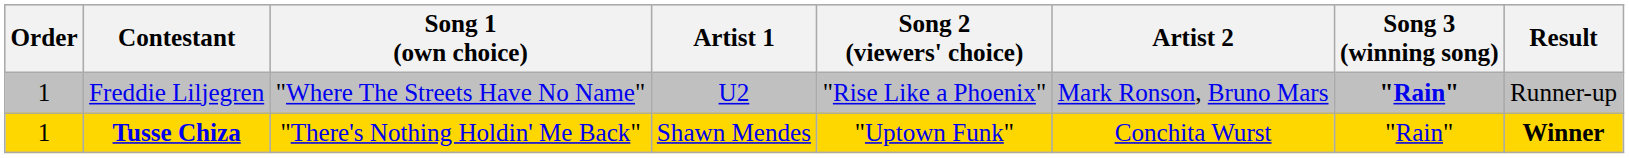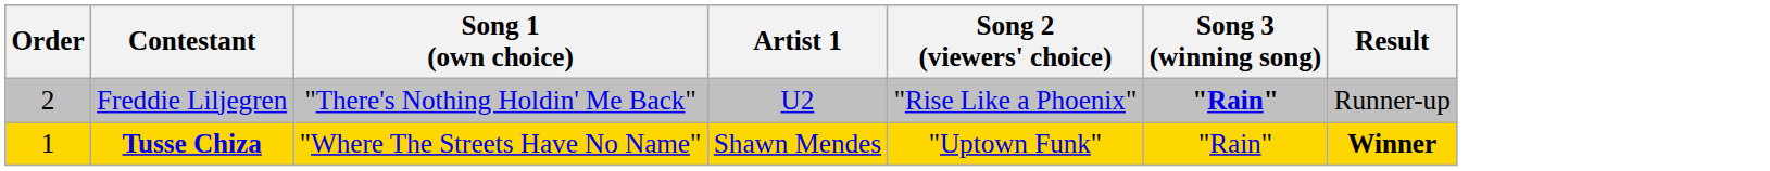 <table class="wikitable plainrowheaders sortable" style="text-align:center;">
 <tr>
 <th scope="col">Order</th>
 <th scope="col">Contestant</th>
 <th scope="col">Song 1 <br> (own choice)</th>
 <th scope="col">Artist 1</th>
 <th scope="col">Song 2 <br> (viewers' choice)</th>
-<th scope="col">Artist 2</th>
 <th scope="col">Song 3 <br> (winning song)</th>
 <th scope="col">Result</th>
 </tr>
 <tr style="background:silver;">
-<td>1</td>
+<td>2</td>
 <td scope="row"><a href='#'>Freddie Liljegren</a></td>
-<td>"<a href='#'>Where The Streets Have No Name</a>"</td>
+<td>"<a href='#'>There's Nothing Holdin' Me Back</a>"</td>
 <td><a href='#'>U2</a></td>
 <td>"<a href='#'>Rise Like a Phoenix</a>"</td>
-<td><a href='#'>Mark Ronson</a>, <a href='#'>Bruno Mars</a></td>
 <td><strong>"<a href='#'>Rain</a>"</strong></td>
 <td>Runner-up</td>
 </tr>
 <tr style="background:gold;">
 <td>1</td>
 <td scope="row"><strong><a href='#'>Tusse Chiza</a></strong></td>
-<td>"<a href='#'>There's Nothing Holdin' Me Back</a>"</td>
+<td>"<a href='#'>Where The Streets Have No Name</a>"</td>
 <td><a href='#'>Shawn Mendes</a></td>
 <td>"<a href='#'>Uptown Funk</a>"</td>
-<td><a href='#'>Conchita Wurst</a></td>
 <td>"<a href='#'>Rain</a>"</td>
 <td><strong>Winner</strong></td>
 </tr>
 </table>
